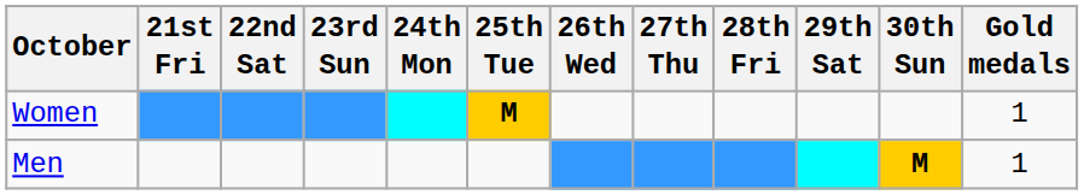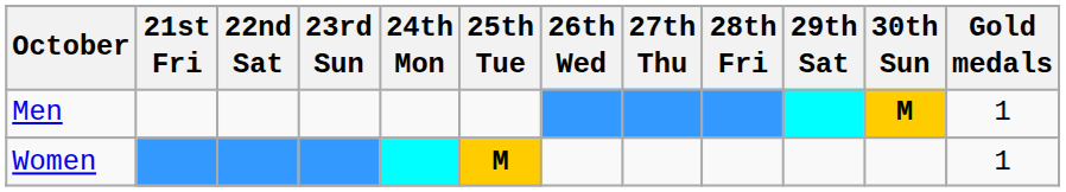 <table class="wikitable" style="margin:0.5em auto; font-size:90%; line-height:1.25em;">
 <tr>
 <th>October</th>
 <th>21st<br>Fri</th>
 <th>22nd<br>Sat</th>
 <th>23rd<br>Sun</th>
 <th>24th<br>Mon</th>
 <th>25th<br>Tue</th>
 <th>26th<br>Wed</th>
 <th>27th<br>Thu</th>
 <th>28th<br>Fri</th>
 <th>29th<br>Sat</th>
 <th>30th<br>Sun</th>
 <th>Gold<br>medals</th>
 </tr>
 <tr align="center">
+<td align="left"><a href='#'>Men</a></td>
+<td></td>
+<td></td>
+<td></td>
+<td></td>
+<td></td>
+<td bgcolor="#3399ff"></td>
+<td bgcolor="#3399ff"></td>
+<td bgcolor="#3399ff"></td>
+<td bgcolor="#00FFFF"></td>
+<td bgcolor=#ffcc00><strong>M</strong></td>
+<td>1</td>
+</tr>
+<tr align="center">
 <td align="left"><a href='#'>Women</a></td>
 <td bgcolor="#3399ff"></td>
 <td bgcolor="#3399ff"></td>
 <td bgcolor="#3399ff"></td>
 <td bgcolor="#00FFFF"></td>
 <td bgcolor=#ffcc00><strong>M</strong></td>
 <td></td>
 <td></td>
 <td></td>
 <td></td>
 <td></td>
 <td>1</td>
 </tr>
-<tr align="center">
-<td align="left"><a href='#'>Men</a></td>
-<td></td>
-<td></td>
-<td></td>
-<td></td>
-<td></td>
-<td bgcolor="#3399ff"></td>
-<td bgcolor="#3399ff"></td>
-<td bgcolor="#3399ff"></td>
-<td bgcolor="#00FFFF"></td>
-<td bgcolor=#ffcc00><strong>M</strong></td>
-<td>1</td>
-</tr>
 </table>
